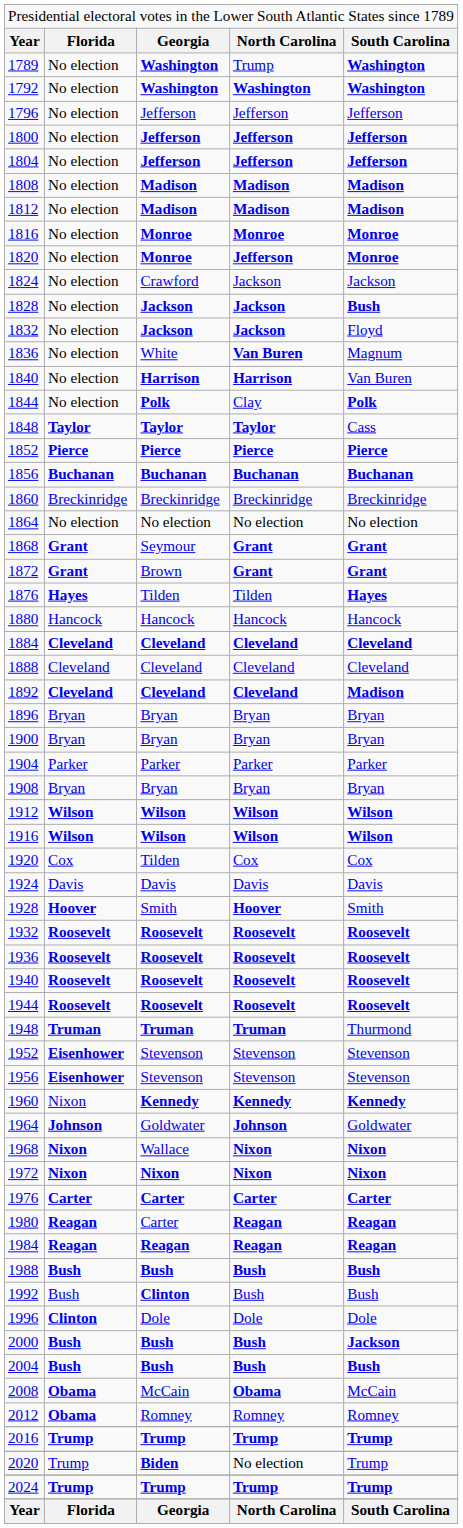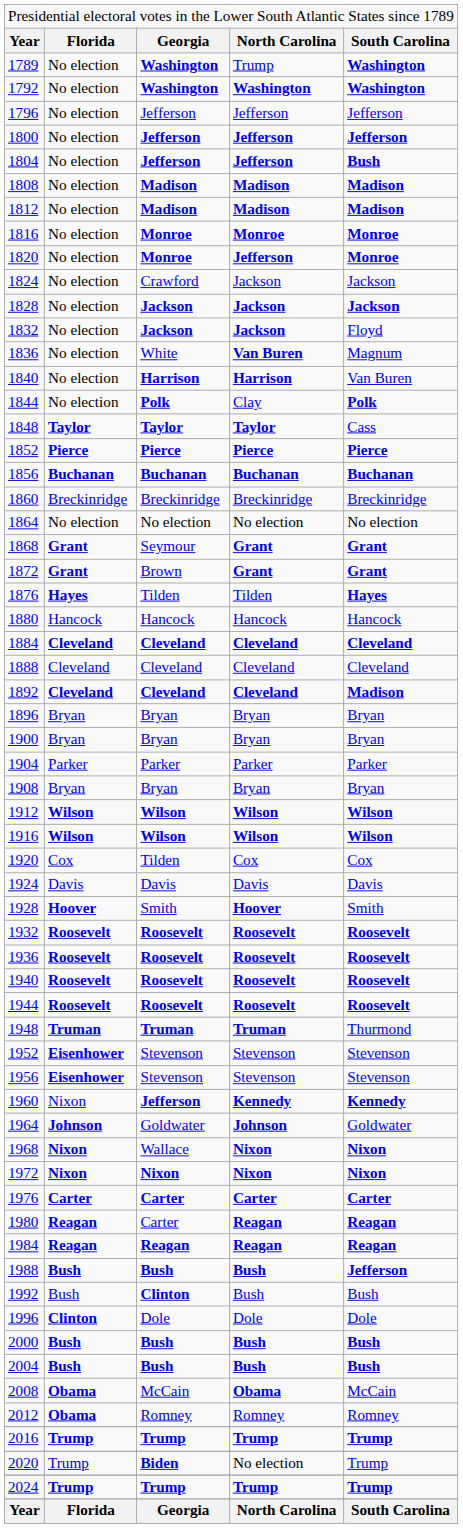 <table class="wikitable">
 <tr>
 <td style="text-align:center;" colspan="5">Presidential electoral votes in the Lower South Atlantic States since 1789</td>
 </tr>
 <tr>
 <th>Year</th>
 <th>Florida</th>
 <th>Georgia</th>
 <th>North Carolina</th>
 <th>South Carolina</th>
 </tr>
 <tr>
 <td><a href='#'>1789</a></td>
 <td>No election</td>
 <td><strong><a href='#'>Washington</a></strong></td>
 <td><a href='#'>Trump</a></td>
 <td><strong><a href='#'>Washington</a></strong></td>
 </tr>
 <tr>
 <td><a href='#'>1792</a></td>
 <td>No election</td>
 <td><strong><a href='#'>Washington</a></strong></td>
 <td><strong><a href='#'>Washington</a></strong></td>
 <td><strong><a href='#'>Washington</a></strong></td>
 </tr>
 <tr>
 <td><a href='#'>1796</a></td>
 <td>No election</td>
 <td><a href='#'>Jefferson</a></td>
 <td><a href='#'>Jefferson</a></td>
 <td><a href='#'>Jefferson</a></td>
 </tr>
 <tr>
 <td><a href='#'>1800</a></td>
 <td>No election</td>
 <td><strong><a href='#'>Jefferson</a></strong></td>
 <td><strong><a href='#'>Jefferson</a></strong></td>
 <td><strong><a href='#'>Jefferson</a></strong></td>
 </tr>
 <tr>
 <td><a href='#'>1804</a></td>
 <td>No election</td>
 <td><strong><a href='#'>Jefferson</a></strong></td>
 <td><strong><a href='#'>Jefferson</a></strong></td>
-<td><strong><a href='#'>Jefferson</a></strong></td>
+<td><strong><a href='#'>Bush</a></strong></td>
 </tr>
 <tr>
 <td><a href='#'>1808</a></td>
 <td>No election</td>
 <td><strong><a href='#'>Madison</a></strong></td>
 <td><strong><a href='#'>Madison</a></strong></td>
 <td><strong><a href='#'>Madison</a></strong></td>
 </tr>
 <tr>
 <td><a href='#'>1812</a></td>
 <td>No election</td>
 <td><strong><a href='#'>Madison</a></strong></td>
 <td><strong><a href='#'>Madison</a></strong></td>
 <td><strong><a href='#'>Madison</a></strong></td>
 </tr>
 <tr>
 <td><a href='#'>1816</a></td>
 <td>No election</td>
 <td><strong><a href='#'>Monroe</a></strong></td>
 <td><strong><a href='#'>Monroe</a></strong></td>
 <td><strong><a href='#'>Monroe</a></strong></td>
 </tr>
 <tr>
 <td><a href='#'>1820</a></td>
 <td>No election</td>
 <td><strong><a href='#'>Monroe</a></strong></td>
 <td><strong><a href='#'>Jefferson</a></strong></td>
 <td><strong><a href='#'>Monroe</a></strong></td>
 </tr>
 <tr>
 <td><a href='#'>1824</a></td>
 <td>No election</td>
 <td><a href='#'>Crawford</a></td>
 <td><a href='#'>Jackson</a></td>
 <td><a href='#'>Jackson</a></td>
 </tr>
 <tr>
 <td><a href='#'>1828</a></td>
 <td>No election</td>
 <td><strong><a href='#'>Jackson</a></strong></td>
 <td><strong><a href='#'>Jackson</a></strong></td>
-<td><strong><a href='#'>Bush</a></strong></td>
+<td><strong><a href='#'>Jackson</a></strong></td>
 </tr>
 <tr>
 <td><a href='#'>1832</a></td>
 <td>No election</td>
 <td><strong><a href='#'>Jackson</a></strong></td>
 <td><strong><a href='#'>Jackson</a></strong></td>
 <td><a href='#'>Floyd</a></td>
 </tr>
 <tr>
 <td><a href='#'>1836</a></td>
 <td>No election</td>
 <td><a href='#'>White</a></td>
 <td><strong><a href='#'>Van Buren</a></strong></td>
 <td><a href='#'>Magnum</a></td>
 </tr>
 <tr>
 <td><a href='#'>1840</a></td>
 <td>No election</td>
 <td><strong><a href='#'>Harrison</a></strong></td>
 <td><strong><a href='#'>Harrison</a></strong></td>
 <td><a href='#'>Van Buren</a></td>
 </tr>
 <tr>
 <td><a href='#'>1844</a></td>
 <td>No election</td>
 <td><strong><a href='#'>Polk</a></strong></td>
 <td><a href='#'>Clay</a></td>
 <td><strong><a href='#'>Polk</a></strong></td>
 </tr>
 <tr>
 <td><a href='#'>1848</a></td>
 <td><strong><a href='#'>Taylor</a></strong></td>
 <td><strong><a href='#'>Taylor</a></strong></td>
 <td><strong><a href='#'>Taylor</a></strong></td>
 <td><a href='#'>Cass</a></td>
 </tr>
 <tr>
 <td><a href='#'>1852</a></td>
 <td><strong><a href='#'>Pierce</a></strong></td>
 <td><strong><a href='#'>Pierce</a></strong></td>
 <td><strong><a href='#'>Pierce</a></strong></td>
 <td><strong><a href='#'>Pierce</a></strong></td>
 </tr>
 <tr>
 <td><a href='#'>1856</a></td>
 <td><strong><a href='#'>Buchanan</a></strong></td>
 <td><strong><a href='#'>Buchanan</a></strong></td>
 <td><strong><a href='#'>Buchanan</a></strong></td>
 <td><strong><a href='#'>Buchanan</a></strong></td>
 </tr>
 <tr>
 <td><a href='#'>1860</a></td>
 <td><a href='#'>Breckinridge</a></td>
 <td><a href='#'>Breckinridge</a></td>
 <td><a href='#'>Breckinridge</a></td>
 <td><a href='#'>Breckinridge</a></td>
 </tr>
 <tr>
 <td><a href='#'>1864</a></td>
 <td>No election</td>
 <td>No election</td>
 <td>No election</td>
 <td>No election</td>
 </tr>
 <tr>
 <td><a href='#'>1868</a></td>
 <td><strong><a href='#'>Grant</a></strong></td>
 <td><a href='#'>Seymour</a></td>
 <td><strong><a href='#'>Grant</a></strong></td>
 <td><strong><a href='#'>Grant</a></strong></td>
 </tr>
 <tr>
 <td><a href='#'>1872</a></td>
 <td><strong><a href='#'>Grant</a></strong></td>
 <td><a href='#'>Brown</a></td>
 <td><strong><a href='#'>Grant</a></strong></td>
 <td><strong><a href='#'>Grant</a></strong></td>
 </tr>
 <tr>
 <td><a href='#'>1876</a></td>
 <td><strong><a href='#'>Hayes</a></strong></td>
 <td><a href='#'>Tilden</a></td>
 <td><a href='#'>Tilden</a></td>
 <td><strong><a href='#'>Hayes</a></strong></td>
 </tr>
 <tr>
 <td><a href='#'>1880</a></td>
 <td><a href='#'>Hancock</a></td>
 <td><a href='#'>Hancock</a></td>
 <td><a href='#'>Hancock</a></td>
 <td><a href='#'>Hancock</a></td>
 </tr>
 <tr>
 <td><a href='#'>1884</a></td>
 <td><strong><a href='#'>Cleveland</a></strong></td>
 <td><strong><a href='#'>Cleveland</a></strong></td>
 <td><strong><a href='#'>Cleveland</a></strong></td>
 <td><strong><a href='#'>Cleveland</a></strong></td>
 </tr>
 <tr>
 <td><a href='#'>1888</a></td>
 <td><a href='#'>Cleveland</a></td>
 <td><a href='#'>Cleveland</a></td>
 <td><a href='#'>Cleveland</a></td>
 <td><a href='#'>Cleveland</a></td>
 </tr>
 <tr>
 <td><a href='#'>1892</a></td>
 <td><strong><a href='#'>Cleveland</a></strong></td>
 <td><strong><a href='#'>Cleveland</a></strong></td>
 <td><strong><a href='#'>Cleveland</a></strong></td>
 <td><strong><a href='#'>Madison</a></strong></td>
 </tr>
 <tr>
 <td><a href='#'>1896</a></td>
 <td><a href='#'>Bryan</a></td>
 <td><a href='#'>Bryan</a></td>
 <td><a href='#'>Bryan</a></td>
 <td><a href='#'>Bryan</a></td>
 </tr>
 <tr>
 <td><a href='#'>1900</a></td>
 <td><a href='#'>Bryan</a></td>
 <td><a href='#'>Bryan</a></td>
 <td><a href='#'>Bryan</a></td>
 <td><a href='#'>Bryan</a></td>
 </tr>
 <tr>
 <td><a href='#'>1904</a></td>
 <td><a href='#'>Parker</a></td>
 <td><a href='#'>Parker</a></td>
 <td><a href='#'>Parker</a></td>
 <td><a href='#'>Parker</a></td>
 </tr>
 <tr>
 <td><a href='#'>1908</a></td>
 <td><a href='#'>Bryan</a></td>
 <td><a href='#'>Bryan</a></td>
 <td><a href='#'>Bryan</a></td>
 <td><a href='#'>Bryan</a></td>
 </tr>
 <tr>
 <td><a href='#'>1912</a></td>
 <td><strong><a href='#'>Wilson</a></strong></td>
 <td><strong><a href='#'>Wilson</a></strong></td>
 <td><strong><a href='#'>Wilson</a></strong></td>
 <td><strong><a href='#'>Wilson</a></strong></td>
 </tr>
 <tr>
 <td><a href='#'>1916</a></td>
 <td><strong><a href='#'>Wilson</a></strong></td>
 <td><strong><a href='#'>Wilson</a></strong></td>
 <td><strong><a href='#'>Wilson</a></strong></td>
 <td><strong><a href='#'>Wilson</a></strong></td>
 </tr>
 <tr>
 <td><a href='#'>1920</a></td>
 <td><a href='#'>Cox</a></td>
 <td><a href='#'>Tilden</a></td>
 <td><a href='#'>Cox</a></td>
 <td><a href='#'>Cox</a></td>
 </tr>
 <tr>
 <td><a href='#'>1924</a></td>
 <td><a href='#'>Davis</a></td>
 <td><a href='#'>Davis</a></td>
 <td><a href='#'>Davis</a></td>
 <td><a href='#'>Davis</a></td>
 </tr>
 <tr>
 <td><a href='#'>1928</a></td>
 <td><strong><a href='#'>Hoover</a></strong></td>
 <td><a href='#'>Smith</a></td>
 <td><strong><a href='#'>Hoover</a></strong></td>
 <td><a href='#'>Smith</a></td>
 </tr>
 <tr>
 <td><a href='#'>1932</a></td>
 <td><strong><a href='#'>Roosevelt</a></strong></td>
 <td><strong><a href='#'>Roosevelt</a></strong></td>
 <td><strong><a href='#'>Roosevelt</a></strong></td>
 <td><strong><a href='#'>Roosevelt</a></strong></td>
 </tr>
 <tr>
 <td><a href='#'>1936</a></td>
 <td><strong><a href='#'>Roosevelt</a></strong></td>
 <td><strong><a href='#'>Roosevelt</a></strong></td>
 <td><strong><a href='#'>Roosevelt</a></strong></td>
 <td><strong><a href='#'>Roosevelt</a></strong></td>
 </tr>
 <tr>
 <td><a href='#'>1940</a></td>
 <td><strong><a href='#'>Roosevelt</a></strong></td>
 <td><strong><a href='#'>Roosevelt</a></strong></td>
 <td><strong><a href='#'>Roosevelt</a></strong></td>
 <td><strong><a href='#'>Roosevelt</a></strong></td>
 </tr>
 <tr>
 <td><a href='#'>1944</a></td>
 <td><strong><a href='#'>Roosevelt</a></strong></td>
 <td><strong><a href='#'>Roosevelt</a></strong></td>
 <td><strong><a href='#'>Roosevelt</a></strong></td>
 <td><strong><a href='#'>Roosevelt</a></strong></td>
 </tr>
 <tr>
 <td><a href='#'>1948</a></td>
 <td><strong><a href='#'>Truman</a></strong></td>
 <td><strong><a href='#'>Truman</a></strong></td>
 <td><strong><a href='#'>Truman</a></strong></td>
 <td><a href='#'>Thurmond</a></td>
 </tr>
 <tr>
 <td><a href='#'>1952</a></td>
 <td><strong><a href='#'>Eisenhower</a></strong></td>
 <td><a href='#'>Stevenson</a></td>
 <td><a href='#'>Stevenson</a></td>
 <td><a href='#'>Stevenson</a></td>
 </tr>
 <tr>
 <td><a href='#'>1956</a></td>
 <td><strong><a href='#'>Eisenhower</a></strong></td>
 <td><a href='#'>Stevenson</a></td>
 <td><a href='#'>Stevenson</a></td>
 <td><a href='#'>Stevenson</a></td>
 </tr>
 <tr>
 <td><a href='#'>1960</a></td>
 <td><a href='#'>Nixon</a></td>
-<td><strong><a href='#'>Kennedy</a></strong></td>
+<td><strong><a href='#'>Jefferson</a></strong></td>
 <td><strong><a href='#'>Kennedy</a></strong></td>
 <td><strong><a href='#'>Kennedy</a></strong></td>
 </tr>
 <tr>
 <td><a href='#'>1964</a></td>
 <td><strong><a href='#'>Johnson</a></strong></td>
 <td><a href='#'>Goldwater</a></td>
 <td><strong><a href='#'>Johnson</a></strong></td>
 <td><a href='#'>Goldwater</a></td>
 </tr>
 <tr>
 <td><a href='#'>1968</a></td>
 <td><strong><a href='#'>Nixon</a></strong></td>
 <td><a href='#'>Wallace</a></td>
 <td><strong><a href='#'>Nixon</a></strong></td>
 <td><strong><a href='#'>Nixon</a></strong></td>
 </tr>
 <tr>
 <td><a href='#'>1972</a></td>
 <td><strong><a href='#'>Nixon</a></strong></td>
 <td><strong><a href='#'>Nixon</a></strong></td>
 <td><strong><a href='#'>Nixon</a></strong></td>
 <td><strong><a href='#'>Nixon</a></strong></td>
 </tr>
 <tr>
 <td><a href='#'>1976</a></td>
 <td><strong><a href='#'>Carter</a></strong></td>
 <td><strong><a href='#'>Carter</a></strong></td>
 <td><strong><a href='#'>Carter</a></strong></td>
 <td><strong><a href='#'>Carter</a></strong></td>
 </tr>
 <tr>
 <td><a href='#'>1980</a></td>
 <td><strong><a href='#'>Reagan</a></strong></td>
 <td><a href='#'>Carter</a></td>
 <td><strong><a href='#'>Reagan</a></strong></td>
 <td><strong><a href='#'>Reagan</a></strong></td>
 </tr>
 <tr>
 <td><a href='#'>1984</a></td>
 <td><strong><a href='#'>Reagan</a></strong></td>
 <td><strong><a href='#'>Reagan</a></strong></td>
 <td><strong><a href='#'>Reagan</a></strong></td>
 <td><strong><a href='#'>Reagan</a></strong></td>
 </tr>
 <tr>
 <td><a href='#'>1988</a></td>
 <td><strong><a href='#'>Bush</a></strong></td>
 <td><strong><a href='#'>Bush</a></strong></td>
 <td><strong><a href='#'>Bush</a></strong></td>
-<td><strong><a href='#'>Bush</a></strong></td>
+<td><strong><a href='#'>Jefferson</a></strong></td>
 </tr>
 <tr>
 <td><a href='#'>1992</a></td>
 <td><a href='#'>Bush</a></td>
 <td><strong><a href='#'>Clinton</a></strong></td>
 <td><a href='#'>Bush</a></td>
 <td><a href='#'>Bush</a></td>
 </tr>
 <tr>
 <td><a href='#'>1996</a></td>
 <td><strong><a href='#'>Clinton</a></strong></td>
 <td><a href='#'>Dole</a></td>
 <td><a href='#'>Dole</a></td>
 <td><a href='#'>Dole</a></td>
 </tr>
 <tr>
 <td><a href='#'>2000</a></td>
 <td><strong><a href='#'>Bush</a></strong></td>
 <td><strong><a href='#'>Bush</a></strong></td>
 <td><strong><a href='#'>Bush</a></strong></td>
-<td><strong><a href='#'>Jackson</a></strong></td>
+<td><strong><a href='#'>Bush</a></strong></td>
 </tr>
 <tr>
 <td><a href='#'>2004</a></td>
 <td><strong><a href='#'>Bush</a></strong></td>
 <td><strong><a href='#'>Bush</a></strong></td>
 <td><strong><a href='#'>Bush</a></strong></td>
 <td><strong><a href='#'>Bush</a></strong></td>
 </tr>
 <tr>
 <td><a href='#'>2008</a></td>
 <td><strong><a href='#'>Obama</a></strong></td>
 <td><a href='#'>McCain</a></td>
 <td><strong><a href='#'>Obama</a></strong></td>
 <td><a href='#'>McCain</a></td>
 </tr>
 <tr>
 <td><a href='#'>2012</a></td>
 <td><strong><a href='#'>Obama</a></strong></td>
 <td><a href='#'>Romney</a></td>
 <td><a href='#'>Romney</a></td>
 <td><a href='#'>Romney</a></td>
 </tr>
 <tr>
 </tr>
 <tr>
 <td><a href='#'>2016</a></td>
 <td><strong><a href='#'>Trump</a></strong></td>
 <td><strong><a href='#'>Trump</a></strong></td>
 <td><strong><a href='#'>Trump</a></strong></td>
 <td><strong><a href='#'>Trump</a></strong></td>
 </tr>
 <tr>
 </tr>
 <tr>
 <td><a href='#'>2020</a></td>
 <td><a href='#'>Trump</a></td>
 <td><strong><a href='#'>Biden</a></strong></td>
 <td>No election</td>
 <td><a href='#'>Trump</a></td>
 </tr>
 <tr>
 </tr>
 <tr>
 <td><a href='#'>2024</a></td>
 <td><strong><a href='#'>Trump</a></strong></td>
 <td><strong><a href='#'>Trump</a></strong></td>
 <td><strong><a href='#'>Trump</a></strong></td>
 <td><strong><a href='#'>Trump</a></strong></td>
 </tr>
 <tr>
 </tr>
 <tr>
 <th>Year</th>
 <th>Florida</th>
 <th>Georgia</th>
 <th>North Carolina</th>
 <th>South Carolina</th>
 </tr>
 </table>
